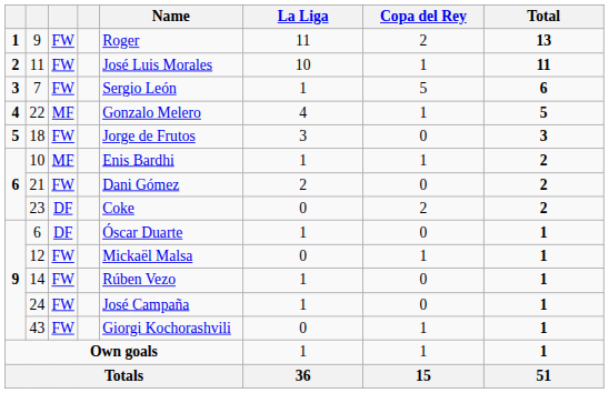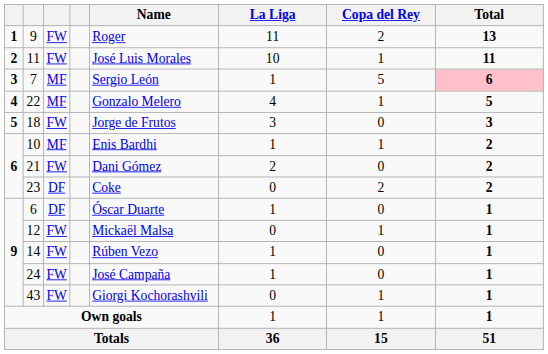 <table class="wikitable" style="text-align:center">
 <tr>
 <th width=15></th>
 <th width=15></th>
 <th width=15></th>
 <th width=15></th>
 <th width=145>Name</th>
 <th width=120><a href='#'>La Liga</a></th>
 <th width=120><a href='#'>Copa del Rey</a></th>
 <th width=120>Total</th>
 </tr>
 <tr>
 <td><strong>1</strong></td>
 <td>9</td>
 <td><a href='#'>FW</a></td>
 <td></td>
 <td align=left><a href='#'>Roger</a></td>
 <td>11</td>
 <td>2</td>
 <td><strong>13</strong></td>
 </tr>
 <tr>
 <td><strong>2</strong></td>
 <td>11</td>
 <td><a href='#'>FW</a></td>
 <td></td>
 <td align=left><a href='#'>José Luis Morales</a></td>
 <td>10</td>
 <td>1</td>
 <td><strong>11</strong></td>
 </tr>
 <tr>
 <td><strong>3</strong></td>
 <td>7</td>
-<td><a href='#'>FW</a></td>
+<td><a href='#'>MF</a></td>
 <td></td>
 <td align=left><a href='#'>Sergio León</a></td>
 <td>1</td>
 <td>5</td>
-<td><strong>6</strong></td>
+<td style="background: pink;"><strong>6</strong></td>
 </tr>
 <tr>
 <td><strong>4</strong></td>
 <td>22</td>
 <td><a href='#'>MF</a></td>
 <td></td>
 <td align=left><a href='#'>Gonzalo Melero</a></td>
 <td>4</td>
 <td>1</td>
 <td><strong>5</strong></td>
 </tr>
 <tr>
 <td><strong>5</strong></td>
 <td>18</td>
 <td><a href='#'>FW</a></td>
 <td></td>
 <td align=left><a href='#'>Jorge de Frutos</a></td>
 <td>3</td>
 <td>0</td>
 <td><strong>3</strong></td>
 </tr>
 <tr>
 <td rowspan="3"><strong>6</strong></td>
 <td>10</td>
 <td><a href='#'>MF</a></td>
 <td></td>
 <td align=left><a href='#'>Enis Bardhi</a></td>
 <td>1</td>
 <td>1</td>
 <td><strong>2</strong></td>
 </tr>
 <tr>
 <td>21</td>
 <td><a href='#'>FW</a></td>
 <td></td>
 <td align=left><a href='#'>Dani Gómez</a></td>
 <td>2</td>
 <td>0</td>
 <td><strong>2</strong></td>
 </tr>
 <tr>
 <td>23</td>
 <td><a href='#'>DF</a></td>
 <td></td>
 <td align=left><a href='#'>Coke</a></td>
 <td>0</td>
 <td>2</td>
 <td><strong>2</strong></td>
 </tr>
 <tr>
 <td rowspan=5><strong>9</strong></td>
 <td>6</td>
 <td><a href='#'>DF</a></td>
 <td></td>
 <td align=left><a href='#'>Óscar Duarte</a></td>
 <td>1</td>
 <td>0</td>
 <td><strong>1</strong></td>
 </tr>
 <tr>
 <td>12</td>
 <td><a href='#'>FW</a></td>
 <td></td>
 <td align=left><a href='#'>Mickaël Malsa</a></td>
 <td>0</td>
 <td>1</td>
 <td><strong>1</strong></td>
 </tr>
 <tr>
 <td>14</td>
 <td><a href='#'>FW</a></td>
 <td></td>
 <td align=left><a href='#'>Rúben Vezo</a></td>
 <td>1</td>
 <td>0</td>
 <td><strong>1</strong></td>
 </tr>
 <tr>
 <td>24</td>
 <td><a href='#'>FW</a></td>
 <td></td>
 <td align=left><a href='#'>José Campaña</a></td>
 <td>1</td>
 <td>0</td>
 <td><strong>1</strong></td>
 </tr>
 <tr>
 <td>43</td>
 <td><a href='#'>FW</a></td>
 <td></td>
 <td align=left><a href='#'>Giorgi Kochorashvili</a></td>
 <td>0</td>
 <td>1</td>
 <td><strong>1</strong></td>
 </tr>
 <tr>
 <td colspan="5"><strong>Own goals</strong></td>
 <td>1</td>
 <td>1</td>
 <td><strong>1</strong></td>
 </tr>
 <tr>
 <th colspan=5>Totals</th>
 <th>36</th>
 <th>15</th>
 <th>51</th>
 </tr>
 </table>
